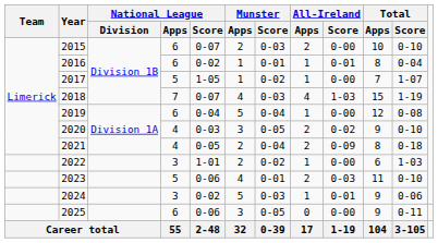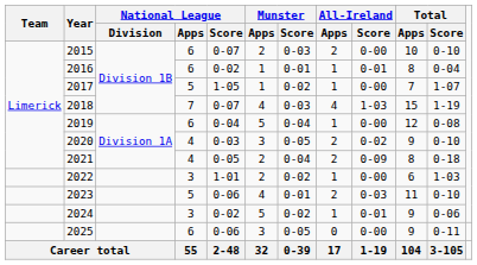 <table class="wikitable" style="text-align:center">
 <tr>
 <th rowspan="2">Team</th>
 <th rowspan="2">Year</th>
 <th colspan="3"><a href='#'>National League</a></th>
 <th colspan="2"><a href='#'>Munster</a></th>
 <th colspan="2"><a href='#'>All-Ireland</a></th>
 <th colspan="2">Total</th>
 </tr>
 <tr>
 <th>Division</th>
 <th>Apps</th>
 <th>Score</th>
 <th>Apps</th>
 <th>Score</th>
 <th>Apps</th>
 <th>Score</th>
 <th>Apps</th>
 <th>Score</th>
 </tr>
 <tr>
 <td rowspan="7"><a href='#'>Limerick</a></td>
 <td>2015</td>
 <td rowspan="4"><a href='#'>Division 1B</a></td>
 <td>6</td>
 <td>0-07</td>
 <td>2</td>
 <td>0-03</td>
 <td>2</td>
 <td>0-00</td>
 <td>10</td>
 <td>0-10</td>
 </tr>
 <tr>
 <td>2016</td>
 <td>6</td>
 <td>0-02</td>
 <td>1</td>
 <td>0-01</td>
 <td>1</td>
 <td>0-01</td>
 <td>8</td>
 <td>0-04</td>
 </tr>
 <tr>
 <td>2017</td>
 <td>5</td>
 <td>1-05</td>
 <td>1</td>
 <td>0-02</td>
 <td>1</td>
 <td>0-00</td>
 <td>7</td>
 <td>1-07</td>
 </tr>
 <tr>
 <td>2018</td>
 <td>7</td>
 <td>0-07</td>
 <td>4</td>
 <td>0-03</td>
 <td>4</td>
 <td>1-03</td>
 <td>15</td>
 <td>1-19</td>
 </tr>
 <tr>
 <td>2019</td>
 <td rowspan="3"><a href='#'>Division 1A</a></td>
 <td>6</td>
 <td>0-04</td>
 <td>5</td>
 <td>0-04</td>
 <td>1</td>
 <td>0-00</td>
 <td>12</td>
 <td>0-08</td>
 </tr>
 <tr>
 <td>2020</td>
 <td>4</td>
 <td>0-03</td>
 <td>3</td>
 <td>0-05</td>
 <td>2</td>
 <td>0-02</td>
 <td>9</td>
 <td>0-10</td>
 </tr>
 <tr>
 <td>2021</td>
 <td>4</td>
 <td>0-05</td>
 <td>2</td>
 <td>0-04</td>
 <td>2</td>
 <td>0-09</td>
 <td>8</td>
 <td>0-18</td>
 </tr>
 <tr>
 <td></td>
 <td>2022</td>
 <td></td>
 <td>3</td>
 <td>1-01</td>
 <td>2</td>
 <td>0-02</td>
 <td>1</td>
 <td>0-00</td>
 <td>6</td>
 <td>1-03</td>
 </tr>
 <tr>
 <td></td>
 <td>2023</td>
 <td></td>
 <td>5</td>
 <td>0-06</td>
 <td>4</td>
 <td>0-01</td>
 <td>2</td>
 <td>0-03</td>
 <td>11</td>
 <td>0-10</td>
 </tr>
 <tr>
 <td></td>
 <td>2024</td>
 <td></td>
 <td>3</td>
 <td>0-02</td>
 <td>5</td>
-<td>0-03</td>
+<td>0-02</td>
 <td>1</td>
 <td>0-01</td>
 <td>9</td>
 <td>0-06</td>
 </tr>
 <tr>
 <td></td>
 <td>2025</td>
 <td></td>
 <td>6</td>
 <td>0-06</td>
 <td>3</td>
 <td>0-05</td>
 <td>0</td>
 <td>0-00</td>
 <td>9</td>
 <td>0-11</td>
 <td></td>
 </tr>
 <tr>
 <th colspan="3">Career total</th>
 <th>55</th>
 <th>2-48</th>
 <th>32</th>
 <th>0-39</th>
 <th>17</th>
 <th>1-19</th>
 <th>104</th>
 <th>3-105</th>
 </tr>
 </table>
